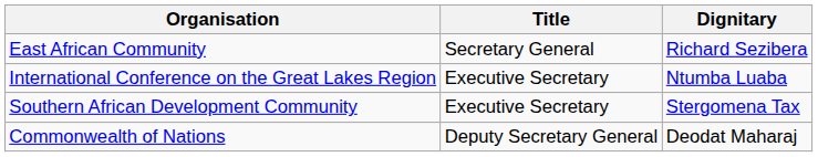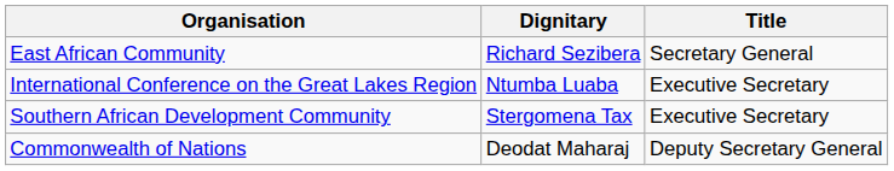 <table class="wikitable sortable">
 <tr>
 <th>Organisation</th>
+<th>Dignitary</th>
 <th>Title</th>
-<th>Dignitary</th>
 </tr>
 <tr>
 <td><a href='#'>East African Community</a></td>
+<td><a href='#'>Richard Sezibera</a></td>
 <td>Secretary General</td>
-<td><a href='#'>Richard Sezibera</a></td>
 </tr>
 <tr>
 <td><a href='#'>International Conference on the Great Lakes Region</a></td>
+<td><a href='#'>Ntumba Luaba</a></td>
 <td>Executive Secretary</td>
-<td><a href='#'>Ntumba Luaba</a></td>
 </tr>
 <tr>
 <td><a href='#'>Southern African Development Community</a></td>
+<td><a href='#'>Stergomena Tax</a></td>
 <td>Executive Secretary</td>
-<td><a href='#'>Stergomena Tax</a></td>
 </tr>
 <tr>
 <td><a href='#'>Commonwealth of Nations</a></td>
+<td>Deodat Maharaj</td>
 <td>Deputy Secretary General</td>
-<td>Deodat Maharaj</td>
 </tr>
 </table>
